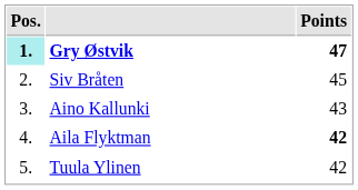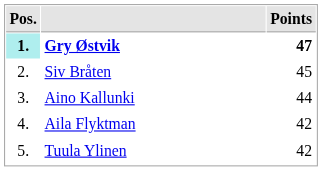 <table cellspacing="1" cellpadding="3" style="border:1px solid #AAAAAA;font-size:90%">
 <tr bgcolor="#E4E4E4">
 <th style="border-bottom:1px solid #AAAAAA" width=10>Pos.</th>
 <th style="border-bottom:1px solid #AAAAAA" width=200></th>
 <th style="border-bottom:1px solid #AAAAAA" width=20>Points</th>
 </tr>
 <tr>
 <td align="center" style="background: paleturquoise;"><strong>1.</strong></td>
 <td> <strong><a href='#'>Gry Østvik</a></strong></td>
 <td align="right"><strong>47</strong></td>
 </tr>
 <tr>
 <td align="center">2.</td>
 <td> <a href='#'>Siv Bråten</a></td>
 <td align="right">45</td>
 </tr>
 <tr>
 <td align="center">3.</td>
 <td> <a href='#'>Aino Kallunki</a></td>
-<td align="right">43</td>
+<td align="right">44</td>
 </tr>
 <tr>
 <td align="center">4.</td>
 <td> <a href='#'>Aila Flyktman</a></td>
-<td align="right"><strong>42</strong></td>
+<td align="right">42</td>
 </tr>
 <tr>
 <td align="center">5.</td>
 <td> <a href='#'>Tuula Ylinen</a></td>
 <td align="right">42</td>
 </tr>
 <tr>
 </tr>
 </table>
